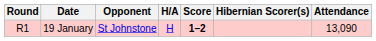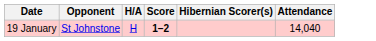 <table class="wikitable" style="text-align:center">
 <tr>
-<th>Round</th>
 <th>Date</th>
 <th>Opponent</th>
 <th>H/A</th>
 <th>Score</th>
 <th>Hibernian Scorer(s)</th>
 <th>Attendance</th>
 </tr>
 <tr bgcolor=#FFCCCC>
-<td>R1</td>
 <td align=left>19 January</td>
 <td align=left><a href='#'>St Johnstone</a></td>
 <td><a href='#'>H</a></td>
 <td><strong>1–2</strong></td>
 <td align=left></td>
-<td>13,090</td>
+<td>14,040</td>
 </tr>
 </table>
